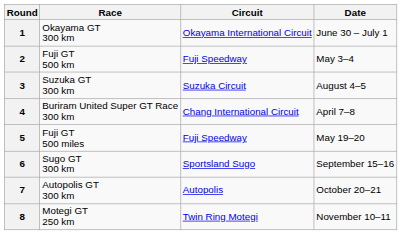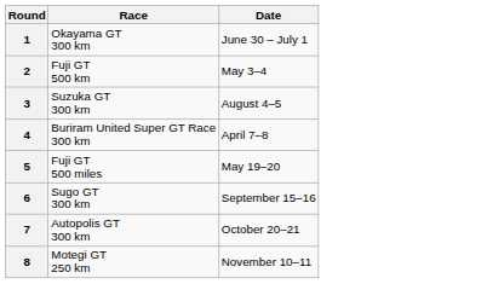 <table class="wikitable" style="font-size: 85%;">
 <tr>
 <th>Round</th>
 <th>Race</th>
-<th>Circuit</th>
 <th>Date</th>
 </tr>
 <tr>
 <th>1</th>
 <td>Okayama GT<br>300 km</td>
-<td> <a href='#'>Okayama International Circuit</a></td>
 <td>June 30 – July 1</td>
 </tr>
 <tr>
 <th>2</th>
 <td>Fuji GT <br>500 km</td>
-<td> <a href='#'>Fuji Speedway</a></td>
 <td>May 3–4</td>
 </tr>
 <tr>
 <th>3</th>
 <td>Suzuka GT <br>300 km</td>
-<td> <a href='#'>Suzuka Circuit</a></td>
 <td>August 4–5</td>
 </tr>
 <tr>
 <th>4</th>
 <td>Buriram United Super GT Race<br>300 km</td>
-<td> <a href='#'>Chang International Circuit</a></td>
 <td>April 7–8</td>
 </tr>
 <tr>
 <th>5</th>
 <td>Fuji GT <br>500 miles</td>
-<td> <a href='#'>Fuji Speedway</a></td>
 <td>May 19–20</td>
 </tr>
 <tr>
 <th>6</th>
 <td>Sugo GT <br>300 km</td>
-<td> <a href='#'>Sportsland Sugo</a></td>
 <td>September 15–16</td>
 </tr>
 <tr>
 <th>7</th>
 <td>Autopolis GT<br>300 km</td>
-<td> <a href='#'>Autopolis</a></td>
 <td>October 20–21</td>
 </tr>
 <tr>
 <th>8</th>
 <td>Motegi GT<br>250 km</td>
-<td> <a href='#'>Twin Ring Motegi</a></td>
 <td>November 10–11</td>
 </tr>
 </table>
